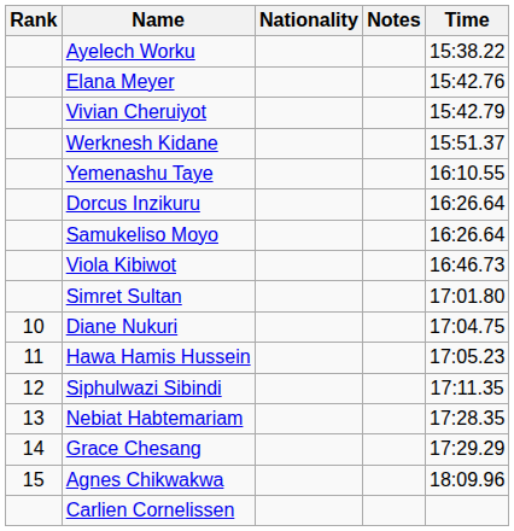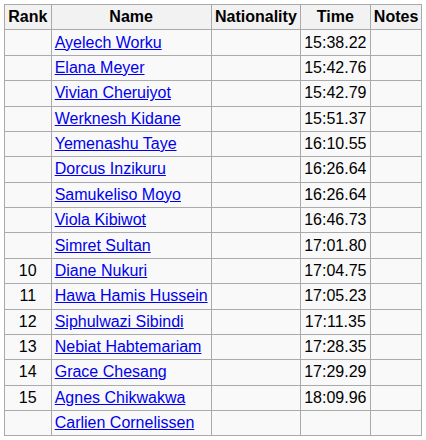 <table class="wikitable sortable" style="text-align:center">
 <tr>
 <th>Rank</th>
 <th>Name</th>
 <th>Nationality</th>
+<th>Time</th>
 <th>Notes</th>
-<th>Time</th>
 </tr>
 <tr>
 <td></td>
 <td align=left><a href='#'>Ayelech Worku</a></td>
 <td align=left></td>
+<td>15:38.22</td>
 <td></td>
-<td>15:38.22</td>
 </tr>
 <tr>
 <td></td>
 <td align=left><a href='#'>Elana Meyer</a></td>
 <td align=left></td>
+<td>15:42.76</td>
 <td></td>
-<td>15:42.76</td>
 </tr>
 <tr>
 <td></td>
 <td align=left><a href='#'>Vivian Cheruiyot</a></td>
 <td align=left></td>
+<td>15:42.79</td>
 <td></td>
-<td>15:42.79</td>
 </tr>
 <tr>
 <td></td>
 <td align=left><a href='#'>Werknesh Kidane</a></td>
 <td align=left></td>
+<td>15:51.37</td>
 <td></td>
-<td>15:51.37</td>
 </tr>
 <tr>
 <td></td>
 <td align=left><a href='#'>Yemenashu Taye</a></td>
 <td align=left></td>
+<td>16:10.55</td>
 <td></td>
-<td>16:10.55</td>
 </tr>
 <tr>
 <td></td>
 <td align=left><a href='#'>Dorcus Inzikuru</a></td>
 <td align=left></td>
+<td>16:26.64</td>
 <td></td>
-<td>16:26.64</td>
 </tr>
 <tr>
 <td></td>
 <td align=left><a href='#'>Samukeliso Moyo</a></td>
 <td align=left></td>
+<td>16:26.64</td>
 <td></td>
-<td>16:26.64</td>
 </tr>
 <tr>
 <td></td>
 <td align=left><a href='#'>Viola Kibiwot</a></td>
 <td align=left></td>
+<td>16:46.73</td>
 <td></td>
-<td>16:46.73</td>
 </tr>
 <tr>
 <td></td>
 <td align=left><a href='#'>Simret Sultan</a></td>
 <td align=left></td>
+<td>17:01.80</td>
 <td></td>
-<td>17:01.80</td>
 </tr>
 <tr>
 <td>10</td>
 <td align=left><a href='#'>Diane Nukuri</a></td>
 <td align=left></td>
+<td>17:04.75</td>
 <td></td>
-<td>17:04.75</td>
 </tr>
 <tr>
 <td>11</td>
 <td align=left><a href='#'>Hawa Hamis Hussein</a></td>
 <td align=left></td>
+<td>17:05.23</td>
 <td></td>
-<td>17:05.23</td>
 </tr>
 <tr>
 <td>12</td>
 <td align=left><a href='#'>Siphulwazi Sibindi</a></td>
 <td align=left></td>
+<td>17:11.35</td>
 <td></td>
-<td>17:11.35</td>
 </tr>
 <tr>
 <td>13</td>
 <td align=left><a href='#'>Nebiat Habtemariam</a></td>
 <td align=left></td>
+<td>17:28.35</td>
 <td></td>
-<td>17:28.35</td>
 </tr>
 <tr>
 <td>14</td>
 <td align=left><a href='#'>Grace Chesang</a></td>
 <td align=left></td>
+<td>17:29.29</td>
 <td></td>
-<td>17:29.29</td>
 </tr>
 <tr>
 <td>15</td>
 <td align=left><a href='#'>Agnes Chikwakwa</a></td>
 <td align=left></td>
+<td>18:09.96</td>
 <td></td>
-<td>18:09.96</td>
 </tr>
 <tr>
 <td></td>
 <td align=left><a href='#'>Carlien Cornelissen</a></td>
 <td align=left></td>
 <td></td>
 <td></td>
 </tr>
 </table>
